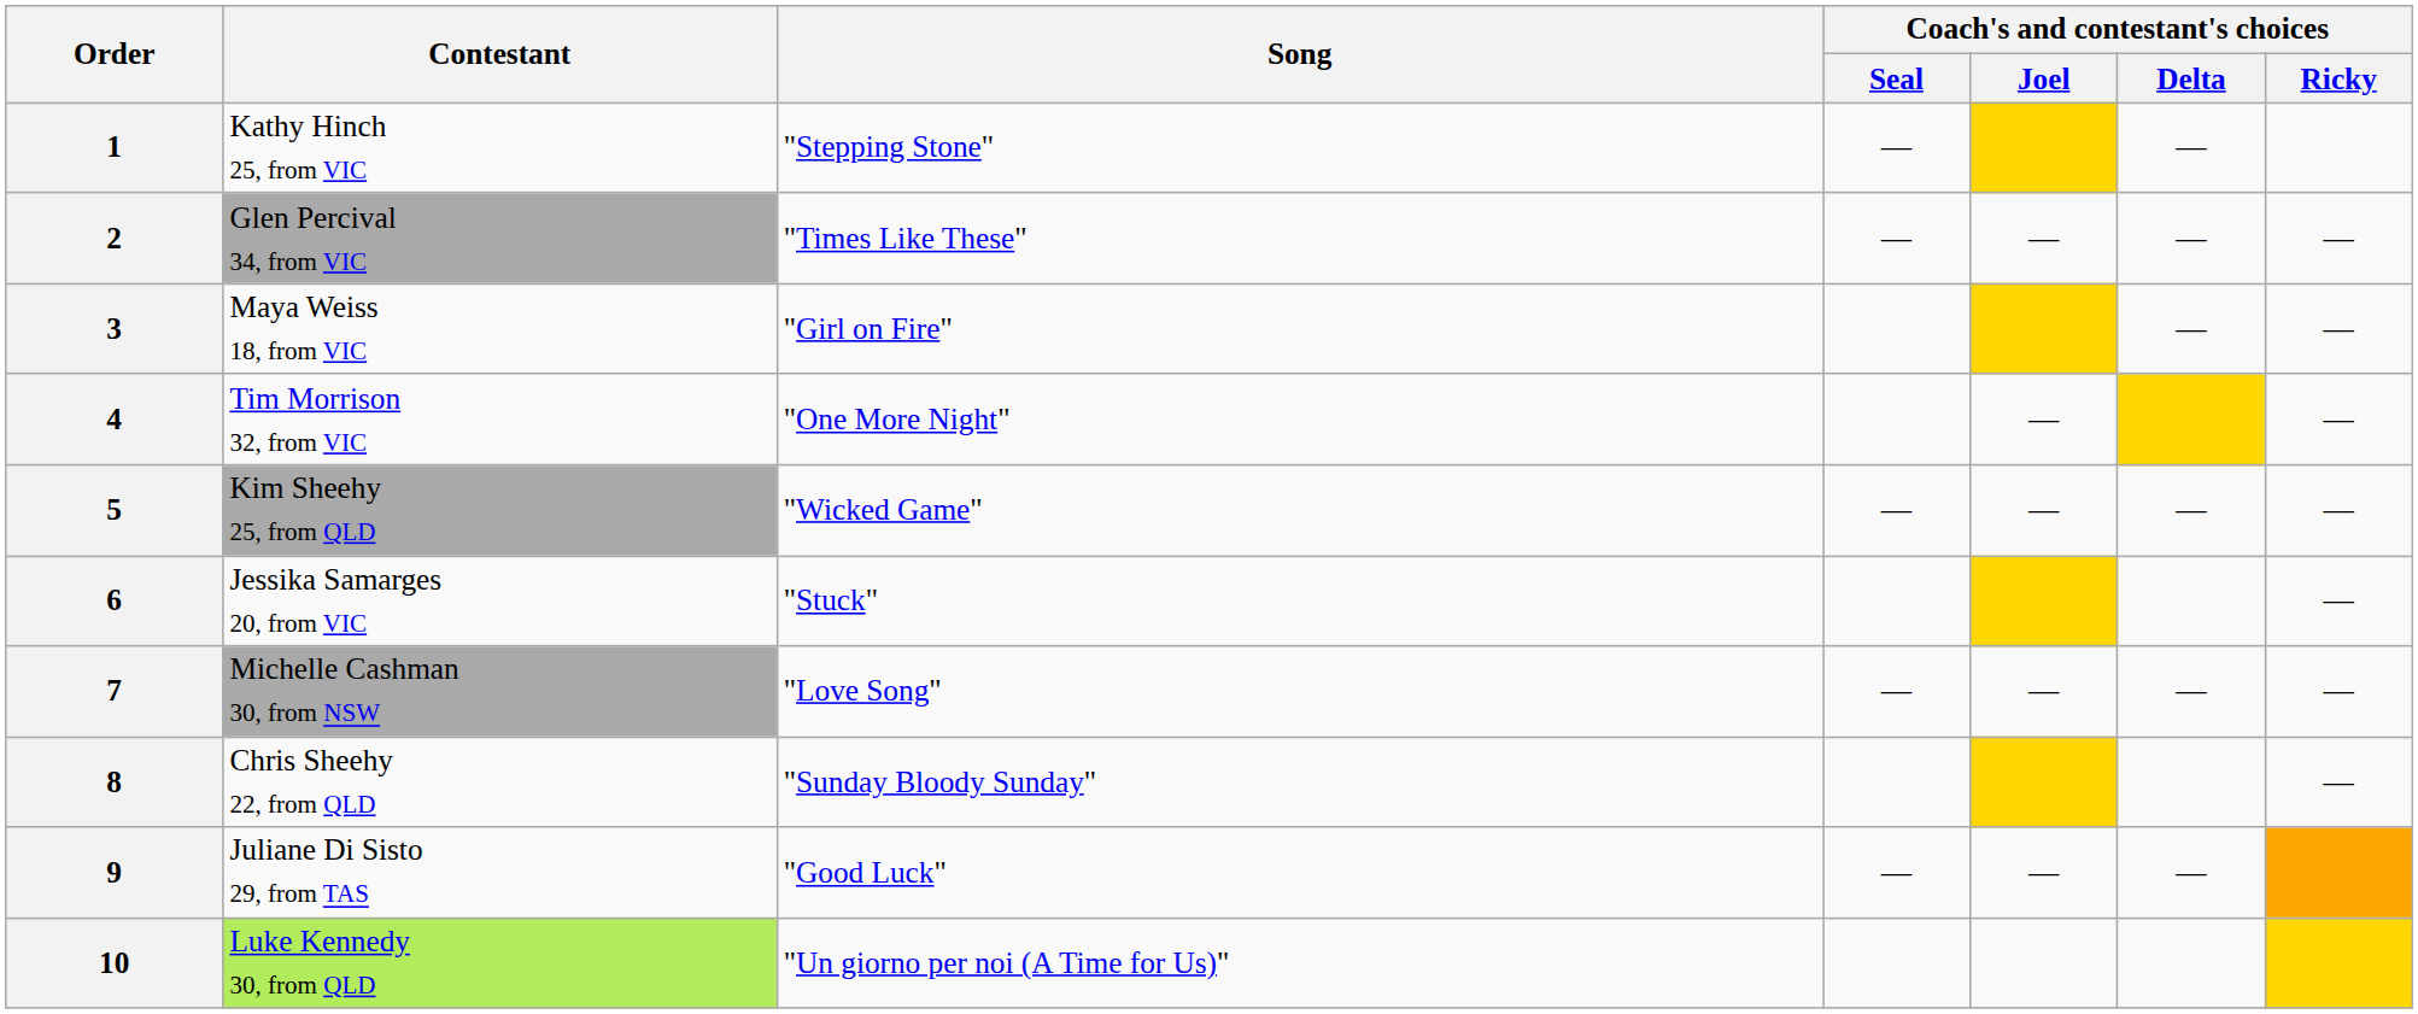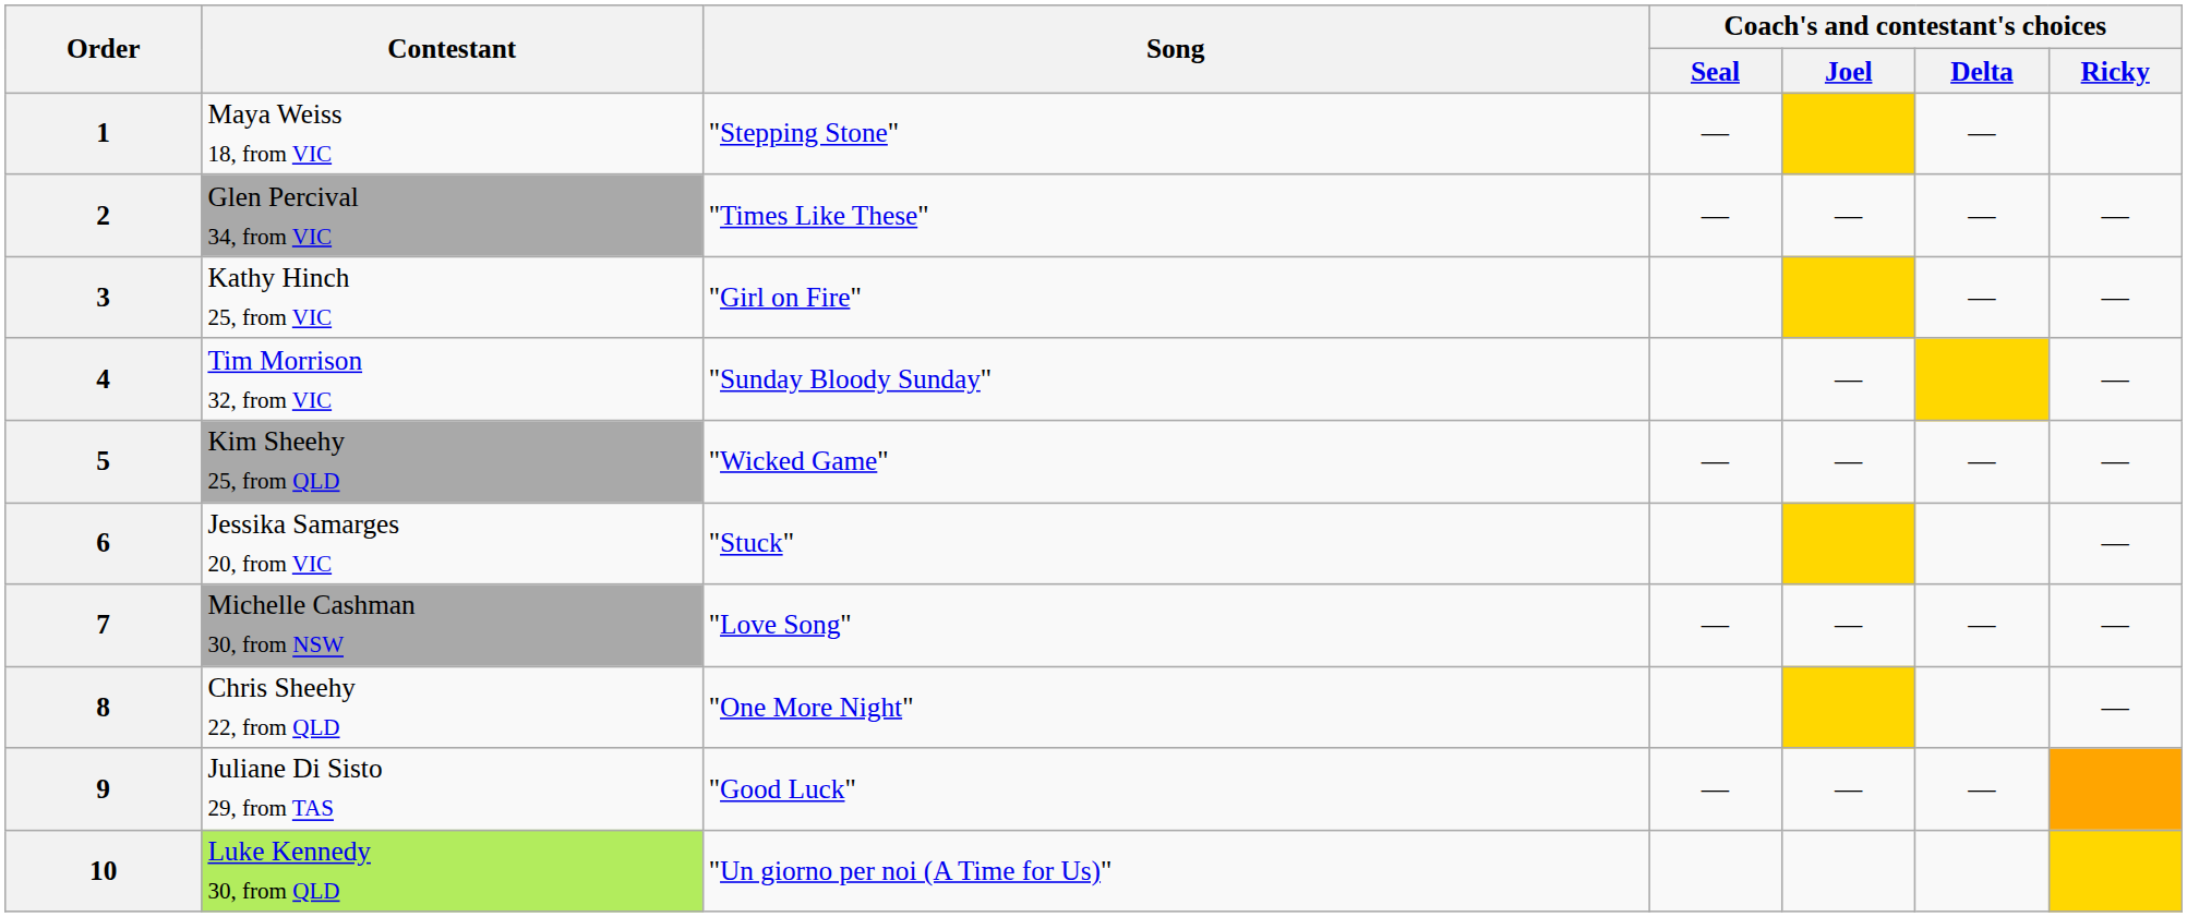 <table class="wikitable" style="width:100%;">
 <tr>
 <th rowspan=2>Order</th>
 <th rowspan=2>Contestant</th>
 <th rowspan=2>Song</th>
 <th colspan=4>Coach's and contestant's choices</th>
 </tr>
 <tr>
 <th width="70"><a href='#'>Seal</a></th>
 <th width="70"><a href='#'>Joel</a></th>
 <th width="70"><a href='#'>Delta</a></th>
 <th width="70"><a href='#'>Ricky</a></th>
 </tr>
 <tr>
 <th>1</th>
-<td>Kathy Hinch<br><sub>25, from <a href='#'>VIC</a></sub></td>
+<td>Maya Weiss<br><sub>18, from <a href='#'>VIC</a></sub></td>
 <td>"<a href='#'>Stepping Stone</a>"</td>
 <td align="center">—</td>
 <td style="background:gold;text-align:center;"></td>
 <td align="center">—</td>
 <td style="text-align:center;"></td>
 </tr>
 <tr>
 <th>2</th>
 <td style="background:darkgrey;">Glen Percival<br><sub>34, from <a href='#'>VIC</a></sub></td>
 <td>"<a href='#'>Times Like These</a>"</td>
 <td align="center">—</td>
 <td align="center">—</td>
 <td align="center">—</td>
 <td align="center">—</td>
 </tr>
 <tr>
 <th>3</th>
-<td>Maya Weiss<br><sub>18, from <a href='#'>VIC</a></sub></td>
+<td>Kathy Hinch<br><sub>25, from <a href='#'>VIC</a></sub></td>
 <td>"<a href='#'>Girl on Fire</a>"</td>
 <td style="text-align:center;"></td>
 <td style="background:gold;text-align:center;"></td>
 <td align="center">—</td>
 <td align="center">—</td>
 </tr>
 <tr>
 <th>4</th>
 <td><a href='#'>Tim Morrison</a><br><sub>32, from <a href='#'>VIC</a></sub></td>
-<td>"<a href='#'>One More Night</a>"</td>
+<td>"<a href='#'>Sunday Bloody Sunday</a>"</td>
 <td style="text-align:center;"></td>
 <td align="center">—</td>
 <td style="background:gold;text-align:center;"></td>
 <td align="center">—</td>
 </tr>
 <tr>
 <th>5</th>
 <td style="background:darkgrey;">Kim Sheehy<br><sub>25, from <a href='#'>QLD</a></sub></td>
 <td>"<a href='#'>Wicked Game</a>"</td>
 <td align="center">—</td>
 <td align="center">—</td>
 <td align="center">—</td>
 <td align="center">—</td>
 </tr>
 <tr>
 <th>6</th>
 <td>Jessika Samarges<br><sub>20, from <a href='#'>VIC</a></sub></td>
 <td>"<a href='#'>Stuck</a>"</td>
 <td style="text-align:center;"></td>
 <td style="background:gold;text-align:center;"></td>
 <td style="text-align:center;"></td>
 <td align="center">—</td>
 </tr>
 <tr>
 <th>7</th>
 <td style="background:darkgrey;">Michelle Cashman<br><sub>30, from <a href='#'>NSW</a></sub></td>
 <td>"<a href='#'>Love Song</a>"</td>
 <td align="center">—</td>
 <td align="center">—</td>
 <td align="center">—</td>
 <td align="center">—</td>
 </tr>
 <tr>
 <th>8</th>
 <td>Chris Sheehy<br><sub>22, from <a href='#'>QLD</a></sub></td>
-<td>"<a href='#'>Sunday Bloody Sunday</a>"</td>
+<td>"<a href='#'>One More Night</a>"</td>
 <td style="text-align:center;"></td>
 <td style="background:gold;text-align:center;"></td>
 <td style="text-align:center;"></td>
 <td align="center">—</td>
 </tr>
 <tr>
 <th>9</th>
 <td>Juliane Di Sisto<br><sub>29, from <a href='#'>TAS</a></sub></td>
 <td>"<a href='#'>Good Luck</a>"</td>
 <td align="center">—</td>
 <td align="center">—</td>
 <td align="center">—</td>
 <td style="background:orange;text-align:center;"></td>
 </tr>
 <tr>
 <th>10</th>
 <td style="background:#B2EC5D;"><a href='#'>Luke Kennedy</a><br><sub>30, from <a href='#'>QLD</a></sub></td>
 <td>"<a href='#'>Un giorno per noi (A Time for Us)</a>"</td>
 <td style="text-align:center;"></td>
 <td style="text-align:center;"></td>
 <td style="text-align:center;"></td>
 <td style="background:gold;text-align:center;"></td>
 </tr>
 </table>
